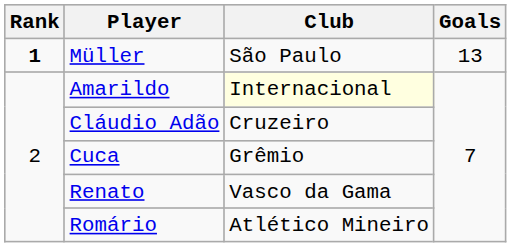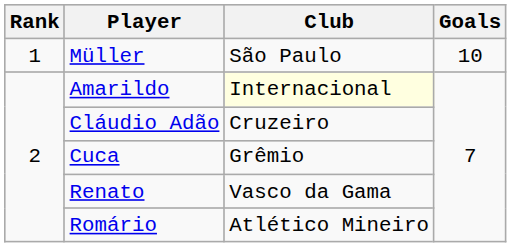 <table class="wikitable">
 <tr>
 <th>Rank</th>
 <th>Player</th>
 <th>Club</th>
 <th>Goals</th>
 </tr>
 <tr>
-<td align=center><strong>1</strong></td>
+<td align=center>1</td>
 <td><a href='#'>Müller</a></td>
 <td>São Paulo</td>
-<td align=center>13</td>
+<td align=center>10</td>
 </tr>
 <tr>
 <td rowspan=5 align=center>2</td>
 <td><a href='#'>Amarildo</a></td>
 <td style="background: lightyellow;">Internacional</td>
 <td rowspan=5 align=center>7</td>
 </tr>
 <tr>
 <td><a href='#'>Cláudio Adão</a></td>
 <td>Cruzeiro</td>
 </tr>
 <tr>
 <td><a href='#'>Cuca</a></td>
 <td>Grêmio</td>
 </tr>
 <tr>
 <td><a href='#'>Renato</a></td>
 <td>Vasco da Gama</td>
 </tr>
 <tr>
 <td><a href='#'>Romário</a></td>
 <td>Atlético Mineiro</td>
 </tr>
 </table>
